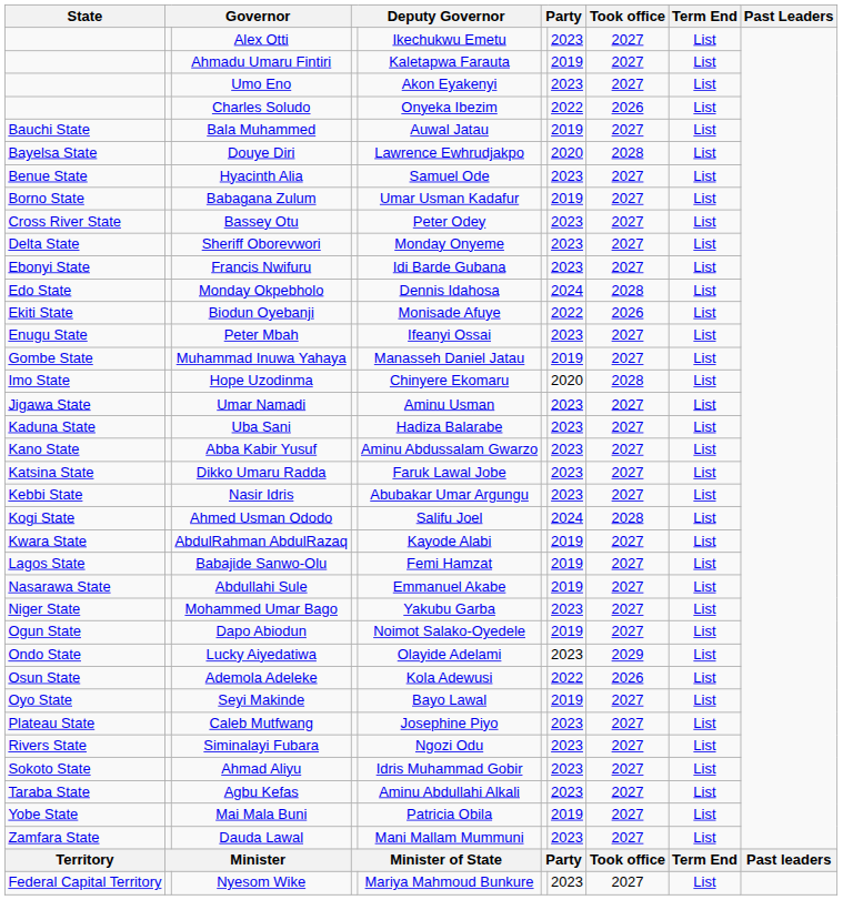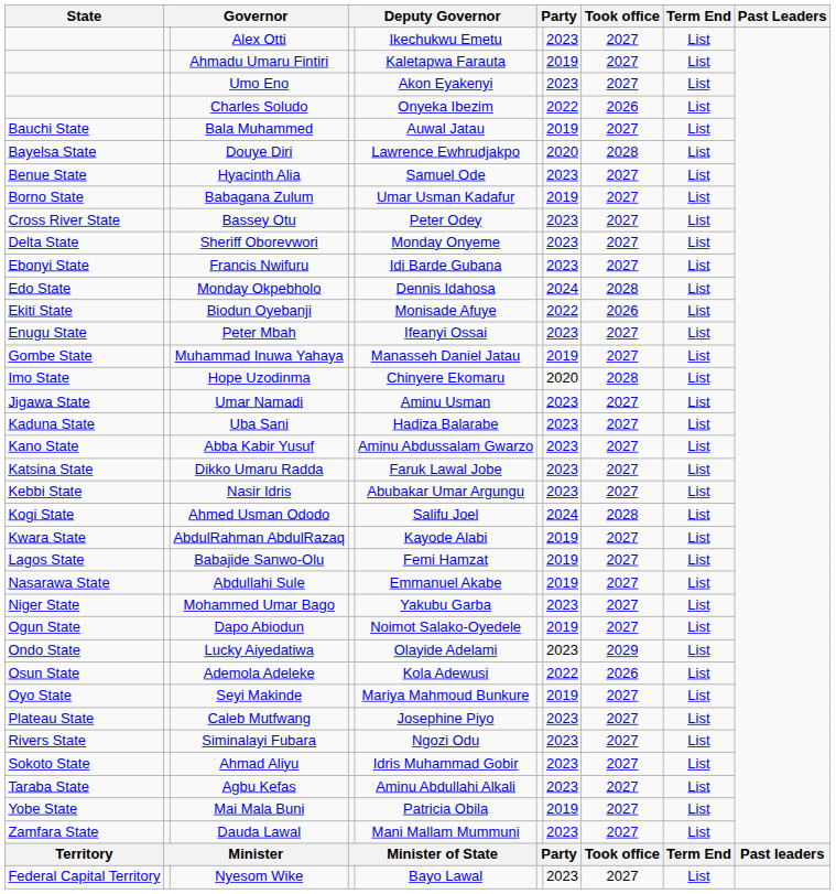 <table class="wikitable sortable" style="text-align:center;">
 <tr style="background:#e8e8e8;">
 <th>State</th>
 <th colspan="2">Governor</th>
 <th colspan="2">Deputy Governor</th>
 <th colspan="2">Party</th>
 <th>Took office</th>
 <th>Term End</th>
 <th>Past Leaders</th>
 </tr>
 <tr>
 <td style="text-align:left;"></td>
 <td></td>
 <td><a href='#'>Alex Otti</a></td>
 <td></td>
 <td><a href='#'>Ikechukwu Emetu</a></td>
 <td></td>
 <td><a href='#'>2023</a></td>
 <td><a href='#'>2027</a></td>
 <td><a href='#'>List</a></td>
 </tr>
 <tr>
 <td style="text-align:left;"></td>
 <td></td>
 <td><a href='#'>Ahmadu Umaru Fintiri</a></td>
 <td></td>
 <td><a href='#'>Kaletapwa Farauta</a></td>
 <td></td>
 <td><a href='#'>2019</a></td>
 <td><a href='#'>2027</a></td>
 <td><a href='#'>List</a></td>
 </tr>
 <tr>
 <td style="text-align:left;"></td>
 <td></td>
 <td><a href='#'>Umo Eno</a></td>
 <td></td>
 <td><a href='#'>Akon Eyakenyi</a></td>
 <td></td>
 <td><a href='#'>2023</a></td>
 <td><a href='#'>2027</a></td>
 <td><a href='#'>List</a></td>
 </tr>
 <tr>
 <td style="text-align:left;"></td>
 <td></td>
 <td><a href='#'>Charles Soludo</a></td>
 <td></td>
 <td><a href='#'>Onyeka Ibezim</a></td>
 <td></td>
 <td><a href='#'>2022</a></td>
 <td><a href='#'>2026</a></td>
 <td><a href='#'>List</a></td>
 </tr>
 <tr>
 <td style="text-align:left;"><a href='#'>Bauchi State</a></td>
 <td></td>
 <td><a href='#'>Bala Muhammed</a></td>
 <td></td>
 <td><a href='#'>Auwal Jatau</a></td>
 <td></td>
 <td><a href='#'>2019</a></td>
 <td><a href='#'>2027</a></td>
 <td><a href='#'>List</a></td>
 </tr>
 <tr>
 <td style="text-align:left;"><a href='#'>Bayelsa State</a></td>
 <td></td>
 <td><a href='#'>Douye Diri</a></td>
 <td></td>
 <td><a href='#'>Lawrence Ewhrudjakpo</a></td>
 <td></td>
 <td><a href='#'>2020</a></td>
 <td><a href='#'>2028</a></td>
 <td><a href='#'>List</a></td>
 </tr>
 <tr>
 <td style="text-align:left;"><a href='#'>Benue State</a></td>
 <td></td>
 <td><a href='#'>Hyacinth Alia</a></td>
 <td></td>
 <td><a href='#'>Samuel Ode</a></td>
 <td></td>
 <td><a href='#'>2023</a></td>
 <td><a href='#'>2027</a></td>
 <td><a href='#'>List</a></td>
 </tr>
 <tr>
 <td style="text-align:left;"><a href='#'>Borno State</a></td>
 <td></td>
 <td><a href='#'>Babagana Zulum</a></td>
 <td></td>
 <td><a href='#'>Umar Usman Kadafur</a></td>
 <td></td>
 <td><a href='#'>2019</a></td>
 <td><a href='#'>2027</a></td>
 <td><a href='#'>List</a></td>
 </tr>
 <tr>
 <td style="text-align:left;"><a href='#'>Cross River State</a></td>
 <td></td>
 <td><a href='#'>Bassey Otu</a></td>
 <td></td>
 <td><a href='#'>Peter Odey</a></td>
 <td></td>
 <td><a href='#'>2023</a></td>
 <td><a href='#'>2027</a></td>
 <td><a href='#'>List</a></td>
 </tr>
 <tr>
 <td style="text-align:left;"><a href='#'>Delta State</a></td>
 <td></td>
 <td><a href='#'>Sheriff Oborevwori</a></td>
 <td></td>
 <td><a href='#'>Monday Onyeme</a></td>
 <td></td>
 <td><a href='#'>2023</a></td>
 <td><a href='#'>2027</a></td>
 <td><a href='#'>List</a></td>
 </tr>
 <tr>
 <td style="text-align:left;"><a href='#'>Ebonyi State</a></td>
 <td></td>
 <td><a href='#'>Francis Nwifuru</a></td>
 <td></td>
 <td><a href='#'>Idi Barde Gubana</a></td>
 <td></td>
 <td><a href='#'>2023</a></td>
 <td><a href='#'>2027</a></td>
 <td><a href='#'>List</a></td>
 </tr>
 <tr>
 <td style="text-align:left;"><a href='#'>Edo State</a></td>
 <td></td>
 <td><a href='#'>Monday Okpebholo</a></td>
 <td></td>
 <td><a href='#'>Dennis Idahosa</a></td>
 <td></td>
 <td><a href='#'>2024</a></td>
 <td><a href='#'>2028</a></td>
 <td><a href='#'>List</a></td>
 </tr>
 <tr>
 <td style="text-align:left;"><a href='#'>Ekiti State</a></td>
 <td></td>
 <td><a href='#'>Biodun Oyebanji</a></td>
 <td></td>
 <td><a href='#'>Monisade Afuye</a></td>
 <td></td>
 <td><a href='#'>2022</a></td>
 <td><a href='#'>2026</a></td>
 <td><a href='#'>List</a></td>
 </tr>
 <tr>
 <td style="text-align:left;"><a href='#'>Enugu State</a></td>
 <td></td>
 <td><a href='#'>Peter Mbah</a></td>
 <td></td>
 <td><a href='#'>Ifeanyi Ossai</a></td>
 <td></td>
 <td><a href='#'>2023</a></td>
 <td><a href='#'>2027</a></td>
 <td><a href='#'>List</a></td>
 </tr>
 <tr>
 <td style="text-align:left;"><a href='#'>Gombe State</a></td>
 <td></td>
 <td><a href='#'>Muhammad Inuwa Yahaya</a></td>
 <td></td>
 <td><a href='#'>Manasseh Daniel Jatau</a></td>
 <td></td>
 <td><a href='#'>2019</a></td>
 <td><a href='#'>2027</a></td>
 <td><a href='#'>List</a></td>
 </tr>
 <tr>
 <td style="text-align:left;"><a href='#'>Imo State</a></td>
 <td></td>
 <td><a href='#'>Hope Uzodinma</a></td>
 <td></td>
 <td><a href='#'>Chinyere Ekomaru</a></td>
 <td></td>
 <td>2020</td>
 <td><a href='#'>2028</a></td>
 <td><a href='#'>List</a></td>
 </tr>
 <tr>
 <td style="text-align:left;"><a href='#'>Jigawa State</a></td>
 <td></td>
 <td><a href='#'>Umar Namadi</a></td>
 <td></td>
 <td><a href='#'>Aminu Usman</a></td>
 <td></td>
 <td><a href='#'>2023</a></td>
 <td><a href='#'>2027</a></td>
 <td><a href='#'>List</a></td>
 </tr>
 <tr>
 <td style="text-align:left;"><a href='#'>Kaduna State</a></td>
 <td></td>
 <td><a href='#'>Uba Sani</a></td>
 <td></td>
 <td><a href='#'>Hadiza Balarabe</a></td>
 <td></td>
 <td><a href='#'>2023</a></td>
 <td><a href='#'>2027</a></td>
 <td><a href='#'>List</a></td>
 </tr>
 <tr>
 <td style="text-align:left;"><a href='#'>Kano State</a></td>
 <td></td>
 <td><a href='#'>Abba Kabir Yusuf</a></td>
 <td></td>
 <td><a href='#'>Aminu Abdussalam Gwarzo</a></td>
 <td></td>
 <td><a href='#'>2023</a></td>
 <td><a href='#'>2027</a></td>
 <td><a href='#'>List</a></td>
 </tr>
 <tr>
 <td style="text-align:left;"><a href='#'>Katsina State</a></td>
 <td></td>
 <td><a href='#'>Dikko Umaru Radda</a></td>
 <td></td>
 <td><a href='#'>Faruk Lawal Jobe</a></td>
 <td></td>
 <td><a href='#'>2023</a></td>
 <td><a href='#'>2027</a></td>
 <td><a href='#'>List</a></td>
 </tr>
 <tr>
 <td style="text-align:left;"><a href='#'>Kebbi State</a></td>
 <td></td>
 <td><a href='#'>Nasir Idris</a></td>
 <td></td>
 <td><a href='#'>Abubakar Umar Argungu</a></td>
 <td></td>
 <td><a href='#'>2023</a></td>
 <td><a href='#'>2027</a></td>
 <td><a href='#'>List</a></td>
 </tr>
 <tr>
 <td style="text-align:left;"><a href='#'>Kogi State</a></td>
 <td></td>
 <td><a href='#'>Ahmed Usman Ododo</a></td>
 <td></td>
 <td><a href='#'>Salifu Joel</a></td>
 <td></td>
 <td><a href='#'>2024</a></td>
 <td><a href='#'>2028</a></td>
 <td><a href='#'>List</a></td>
 </tr>
 <tr>
 <td style="text-align:left;"><a href='#'>Kwara State</a></td>
 <td></td>
 <td><a href='#'>AbdulRahman AbdulRazaq</a></td>
 <td></td>
 <td><a href='#'>Kayode Alabi</a></td>
 <td></td>
 <td><a href='#'>2019</a></td>
 <td><a href='#'>2027</a></td>
 <td><a href='#'>List</a></td>
 </tr>
 <tr>
 <td style="text-align:left;"><a href='#'>Lagos State</a></td>
 <td></td>
 <td><a href='#'>Babajide Sanwo-Olu</a></td>
 <td></td>
 <td><a href='#'>Femi Hamzat</a></td>
 <td></td>
 <td><a href='#'>2019</a></td>
 <td><a href='#'>2027</a></td>
 <td><a href='#'>List</a></td>
 </tr>
 <tr>
 <td style="text-align:left;"><a href='#'>Nasarawa State</a></td>
 <td></td>
 <td><a href='#'>Abdullahi Sule</a></td>
 <td></td>
 <td><a href='#'>Emmanuel Akabe</a></td>
 <td></td>
 <td><a href='#'>2019</a></td>
 <td><a href='#'>2027</a></td>
 <td><a href='#'>List</a></td>
 </tr>
 <tr>
 <td style="text-align:left;"><a href='#'>Niger State</a></td>
 <td></td>
 <td><a href='#'>Mohammed Umar Bago</a></td>
 <td></td>
 <td><a href='#'>Yakubu Garba</a></td>
 <td></td>
 <td><a href='#'>2023</a></td>
 <td><a href='#'>2027</a></td>
 <td><a href='#'>List</a></td>
 </tr>
 <tr>
 <td style="text-align:left;"><a href='#'>Ogun State</a></td>
 <td></td>
 <td><a href='#'>Dapo Abiodun</a></td>
 <td></td>
 <td><a href='#'>Noimot Salako-Oyedele</a></td>
 <td></td>
 <td><a href='#'>2019</a></td>
 <td><a href='#'>2027</a></td>
 <td><a href='#'>List</a></td>
 </tr>
 <tr>
 <td style="text-align:left;"><a href='#'>Ondo State</a></td>
 <td></td>
 <td><a href='#'>Lucky Aiyedatiwa</a></td>
 <td></td>
 <td><a href='#'>Olayide Adelami</a></td>
 <td></td>
 <td>2023</td>
 <td><a href='#'>2029</a></td>
 <td><a href='#'>List</a></td>
 </tr>
 <tr>
 <td style="text-align:left;"><a href='#'>Osun State</a></td>
 <td></td>
 <td><a href='#'>Ademola Adeleke</a></td>
 <td></td>
 <td><a href='#'>Kola Adewusi</a></td>
 <td></td>
 <td><a href='#'>2022</a></td>
 <td><a href='#'>2026</a></td>
 <td><a href='#'>List</a></td>
 </tr>
 <tr>
 <td style="text-align:left;"><a href='#'>Oyo State</a></td>
 <td></td>
 <td><a href='#'>Seyi Makinde</a></td>
 <td></td>
-<td><a href='#'>Bayo Lawal</a></td>
+<td><a href='#'>Mariya Mahmoud Bunkure</a></td>
 <td></td>
 <td><a href='#'>2019</a></td>
 <td><a href='#'>2027</a></td>
 <td><a href='#'>List</a></td>
 </tr>
 <tr>
 <td style="text-align:left;"><a href='#'>Plateau State</a></td>
 <td></td>
 <td><a href='#'>Caleb Mutfwang</a></td>
 <td></td>
 <td><a href='#'>Josephine Piyo</a></td>
 <td></td>
 <td><a href='#'>2023</a></td>
 <td><a href='#'>2027</a></td>
 <td><a href='#'>List</a></td>
 </tr>
 <tr>
 <td style="text-align:left;"><a href='#'>Rivers State</a></td>
 <td></td>
 <td><a href='#'>Siminalayi Fubara</a></td>
 <td></td>
 <td><a href='#'>Ngozi Odu</a></td>
 <td></td>
 <td><a href='#'>2023</a></td>
 <td><a href='#'>2027</a></td>
 <td><a href='#'>List</a></td>
 </tr>
 <tr>
 <td style="text-align:left;"><a href='#'>Sokoto State</a></td>
 <td></td>
 <td><a href='#'>Ahmad Aliyu</a></td>
 <td></td>
 <td><a href='#'>Idris Muhammad Gobir</a></td>
 <td></td>
 <td><a href='#'>2023</a></td>
 <td><a href='#'>2027</a></td>
 <td><a href='#'>List</a></td>
 </tr>
 <tr>
 <td style="text-align:left;"><a href='#'>Taraba State</a></td>
 <td></td>
 <td><a href='#'>Agbu Kefas</a></td>
 <td></td>
 <td><a href='#'>Aminu Abdullahi Alkali</a></td>
 <td></td>
 <td><a href='#'>2023</a></td>
 <td><a href='#'>2027</a></td>
 <td><a href='#'>List</a></td>
 </tr>
 <tr>
 <td style="text-align:left;"><a href='#'>Yobe State</a></td>
 <td></td>
 <td><a href='#'>Mai Mala Buni</a></td>
 <td></td>
 <td><a href='#'>Patricia Obila</a></td>
 <td></td>
 <td><a href='#'>2019</a></td>
 <td><a href='#'>2027</a></td>
 <td><a href='#'>List</a></td>
 </tr>
 <tr>
 <td style="text-align:left;"><a href='#'>Zamfara State</a></td>
 <td></td>
 <td><a href='#'>Dauda Lawal</a></td>
 <td></td>
 <td><a href='#'>Mani Mallam Mummuni</a></td>
 <td></td>
 <td><a href='#'>2023</a></td>
 <td><a href='#'>2027</a></td>
 <td><a href='#'>List</a></td>
 </tr>
 <tr style="background:#e8e8e8;">
 <th>Territory</th>
 <th colspan="2">Minister</th>
 <th colspan="2">Minister of State</th>
 <th colspan="2">Party</th>
 <th>Took office</th>
 <th>Term End</th>
 <th>Past leaders</th>
 </tr>
 <tr>
 <td><a href='#'>Federal Capital Territory</a></td>
 <td></td>
 <td><a href='#'>Nyesom Wike</a></td>
 <td></td>
-<td><a href='#'>Mariya Mahmoud Bunkure</a></td>
+<td><a href='#'>Bayo Lawal</a></td>
 <td></td>
 <td>2023</td>
 <td>2027</td>
 <td><a href='#'>List</a></td>
 </tr>
 </table>
